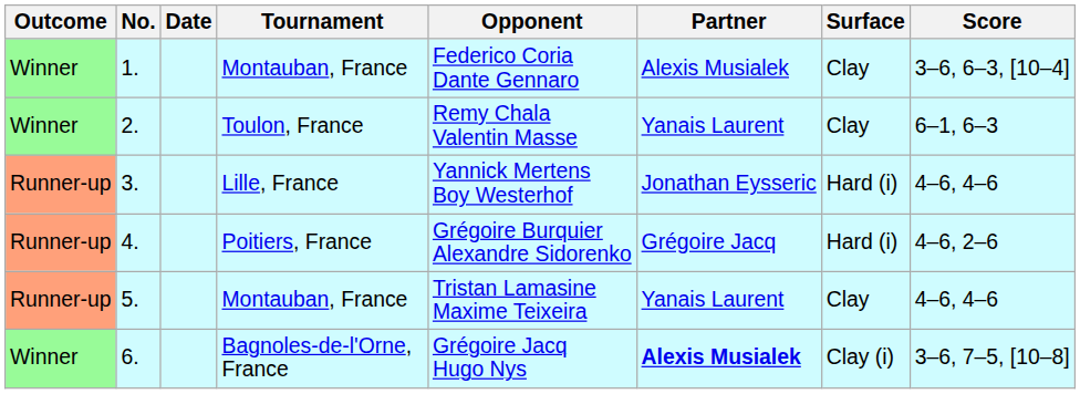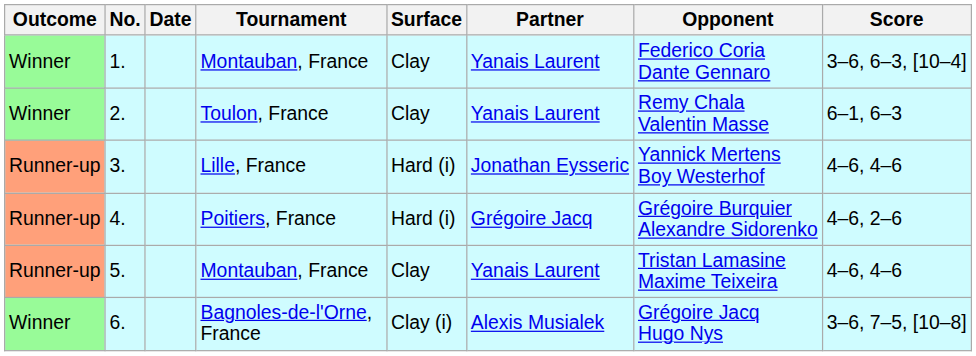 <table class=wikitable>
 <tr>
 <th>Outcome</th>
 <th>No.</th>
 <th>Date</th>
 <th width=150>Tournament</th>
+<th>Surface</th>
+<th>Partner</th>
 <th>Opponent</th>
-<th>Partner</th>
-<th>Surface</th>
 <th>Score</th>
 </tr>
 <tr bgcolor=cffcff>
 <td bgcolor=98FB98>Winner</td>
 <td>1.</td>
 <td></td>
 <td><a href='#'>Montauban</a>, France</td>
+<td>Clay</td>
+<td> <a href='#'>Yanais Laurent</a></td>
 <td> <a href='#'>Federico Coria</a><br> <a href='#'>Dante Gennaro</a></td>
-<td> <a href='#'>Alexis Musialek</a></td>
-<td>Clay</td>
 <td>3–6, 6–3, [10–4]</td>
 </tr>
 <tr bgcolor=cffcff>
 <td bgcolor=98FB98>Winner</td>
 <td>2.</td>
 <td></td>
 <td><a href='#'>Toulon</a>, France</td>
+<td>Clay</td>
+<td> <a href='#'>Yanais Laurent</a></td>
 <td> <a href='#'>Remy Chala</a><br> <a href='#'>Valentin Masse</a></td>
-<td> <a href='#'>Yanais Laurent</a></td>
-<td>Clay</td>
 <td>6–1, 6–3</td>
 </tr>
 <tr bgcolor=cffcff>
 <td style="background:#ffa07a;">Runner-up</td>
 <td>3.</td>
 <td></td>
 <td><a href='#'>Lille</a>, France</td>
+<td>Hard (i)</td>
+<td> <a href='#'>Jonathan Eysseric</a></td>
 <td> <a href='#'>Yannick Mertens</a><br> <a href='#'>Boy Westerhof</a></td>
-<td> <a href='#'>Jonathan Eysseric</a></td>
-<td>Hard (i)</td>
 <td>4–6, 4–6</td>
 </tr>
 <tr bgcolor=cffcff>
 <td style="background:#ffa07a;">Runner-up</td>
 <td>4.</td>
 <td></td>
 <td><a href='#'>Poitiers</a>, France</td>
+<td>Hard (i)</td>
+<td> <a href='#'>Grégoire Jacq</a></td>
 <td> <a href='#'>Grégoire Burquier</a><br> <a href='#'>Alexandre Sidorenko</a></td>
-<td> <a href='#'>Grégoire Jacq</a></td>
-<td>Hard (i)</td>
 <td>4–6, 2–6</td>
 </tr>
 <tr bgcolor=cffcff>
 <td style="background:#ffa07a;">Runner-up</td>
 <td>5.</td>
 <td></td>
 <td><a href='#'>Montauban</a>, France</td>
+<td>Clay</td>
+<td> <a href='#'>Yanais Laurent</a></td>
 <td> <a href='#'>Tristan Lamasine</a><br> <a href='#'>Maxime Teixeira</a></td>
-<td> <a href='#'>Yanais Laurent</a></td>
-<td>Clay</td>
 <td>4–6, 4–6</td>
 </tr>
 <tr bgcolor=cffcff>
 <td bgcolor=98FB98>Winner</td>
 <td>6.</td>
 <td></td>
 <td><a href='#'>Bagnoles-de-l'Orne</a>, France</td>
+<td>Clay (i)</td>
+<td> <a href='#'>Alexis Musialek</a></td>
 <td> <a href='#'>Grégoire Jacq</a><br> <a href='#'>Hugo Nys</a></td>
-<td><strong> <a href='#'>Alexis Musialek</a></strong></td>
-<td>Clay (i)</td>
 <td>3–6, 7–5, [10–8]</td>
 </tr>
 </table>
